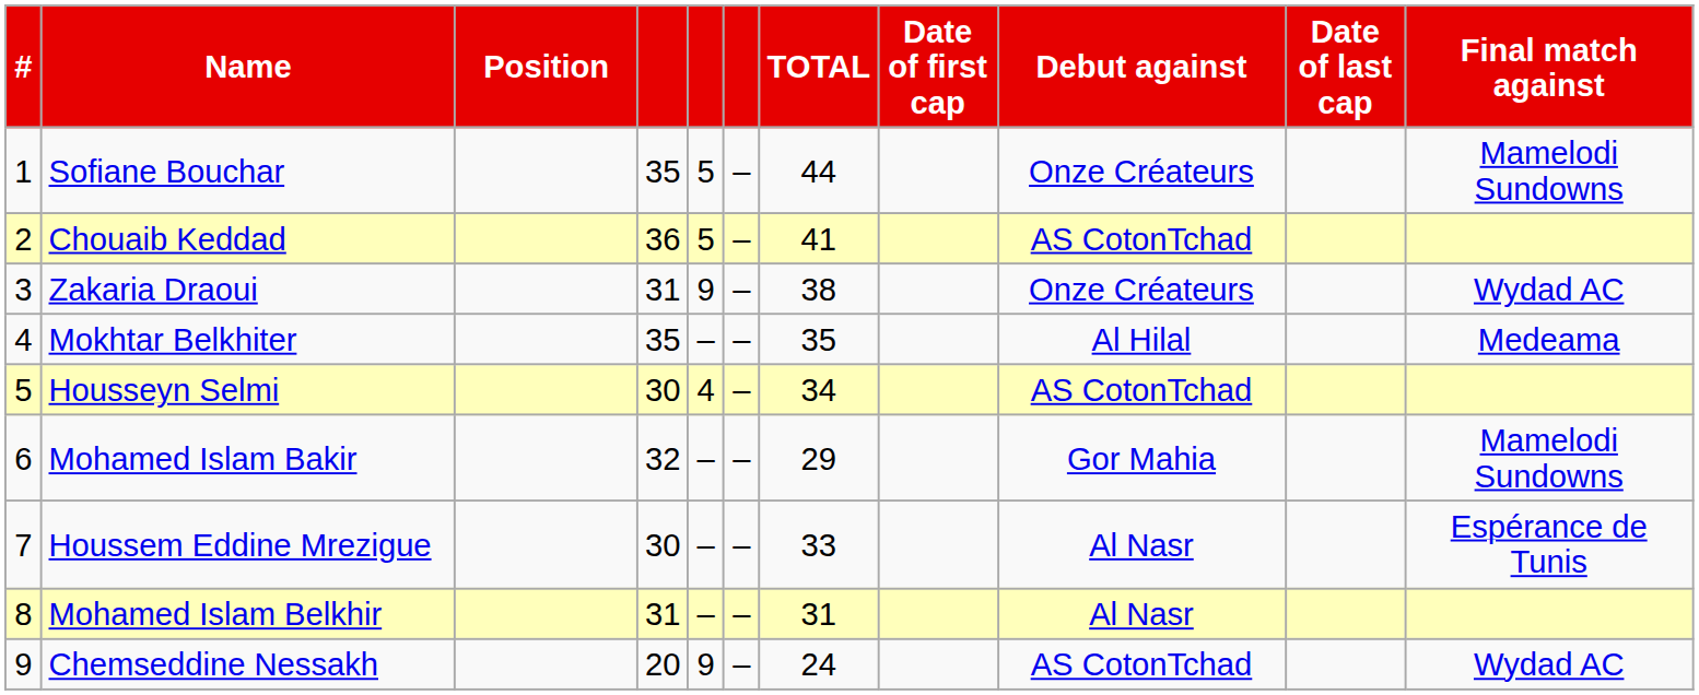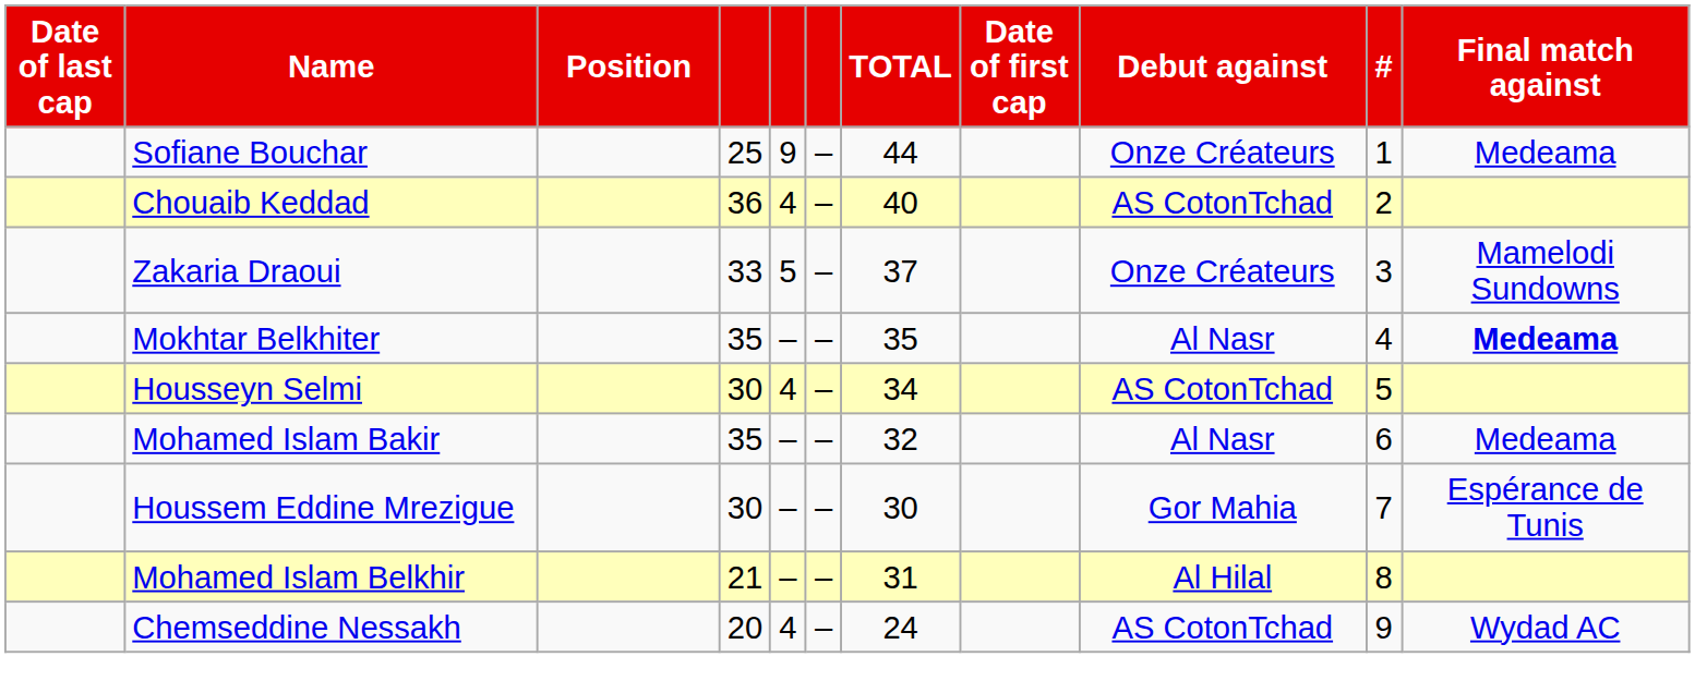 <table border="0" class="wikitable" style="text-align:center;font-size:95%">
 <tr>
-<th scope=col style="color:#FFFFFF; background:#E60000;" width=10>#</th>
+<th scope=col style="color:#FFFFFF; background:#E60000;" width=50>Date of last cap</th>
 <th scope=col style="color:#FFFFFF; background:#E60000;" width=190>Name</th>
 <th scope=col style="color:#FFFFFF; background:#E60000;" width=80>Position</th>
 <th scope=col style="color:#FFFFFF; background:#E60000;" width=10><a href='#'></a></th>
 <th scope=col style="color:#FFFFFF; background:#E60000;" width=10><a href='#'></a></th>
 <th scope=col style="color:#FFFFFF; background:#E60000;" width=10><a href='#'></a></th>
 <th scope=col style="color:#FFFFFF; background:#E60000;" width=10>TOTAL</th>
 <th scope=col style="color:#FFFFFF; background:#E60000;" width=50>Date of first cap</th>
 <th scope=col style="color:#FFFFFF; background:#E60000;" width=130>Debut against</th>
-<th scope=col style="color:#FFFFFF; background:#E60000;" width=50>Date of last cap</th>
+<th scope=col style="color:#FFFFFF; background:#E60000;" width=10>#</th>
 <th scope=col style="color:#FFFFFF; background:#E60000;" width=130>Final match against</th>
 </tr>
 <tr>
-<td>1</td>
+<td></td>
 <td align="left"> <a href='#'>Sofiane Bouchar</a></td>
 <td></td>
-<td>35</td>
-<td>5</td>
+<td>25</td>
+<td>9</td>
 <td>–</td>
 <td>44</td>
 <td></td>
 <td><a href='#'>Onze Créateurs</a></td>
-<td></td>
-<td><a href='#'>Mamelodi Sundowns</a></td>
+<td>1</td>
+<td><a href='#'>Medeama</a></td>
 </tr>
 <tr style="background:#ffb">
-<td>2</td>
+<td></td>
 <td align="left"> <a href='#'>Chouaib Keddad</a></td>
 <td></td>
 <td>36</td>
-<td>5</td>
+<td>4</td>
 <td>–</td>
-<td>41</td>
+<td>40</td>
 <td></td>
 <td><a href='#'>AS CotonTchad</a></td>
-<td></td>
+<td>2</td>
 <td></td>
 </tr>
 <tr>
-<td>3</td>
+<td></td>
 <td align="left"> <a href='#'>Zakaria Draoui</a></td>
 <td></td>
-<td>31</td>
-<td>9</td>
+<td>33</td>
+<td>5</td>
 <td>–</td>
-<td>38</td>
+<td>37</td>
 <td></td>
 <td><a href='#'>Onze Créateurs</a></td>
-<td></td>
-<td><a href='#'>Wydad AC</a></td>
+<td>3</td>
+<td><a href='#'>Mamelodi Sundowns</a></td>
 </tr>
 <tr>
-<td>4</td>
+<td></td>
 <td align="left"> <a href='#'>Mokhtar Belkhiter</a></td>
 <td></td>
 <td>35</td>
 <td>–</td>
 <td>–</td>
 <td>35</td>
 <td></td>
-<td><a href='#'>Al Hilal</a></td>
-<td></td>
-<td><a href='#'>Medeama</a></td>
+<td><a href='#'>Al Nasr</a></td>
+<td>4</td>
+<td><strong><a href='#'>Medeama</a></strong></td>
 </tr>
 <tr style="background:#ffb">
-<td>5</td>
+<td></td>
 <td align="left"> <a href='#'>Housseyn Selmi</a></td>
 <td></td>
 <td>30</td>
 <td>4</td>
 <td>–</td>
 <td>34</td>
 <td></td>
 <td><a href='#'>AS CotonTchad</a></td>
-<td></td>
+<td>5</td>
 <td></td>
 </tr>
 <tr>
-<td>6</td>
+<td></td>
 <td align="left"> <a href='#'>Mohamed Islam Bakir</a></td>
 <td></td>
-<td>32</td>
+<td>35</td>
 <td>–</td>
 <td>–</td>
-<td>29</td>
+<td>32</td>
 <td></td>
-<td><a href='#'>Gor Mahia</a></td>
-<td></td>
-<td><a href='#'>Mamelodi Sundowns</a></td>
+<td><a href='#'>Al Nasr</a></td>
+<td>6</td>
+<td><a href='#'>Medeama</a></td>
 </tr>
 <tr>
-<td>7</td>
+<td></td>
 <td align="left"> <a href='#'>Houssem Eddine Mrezigue</a></td>
 <td></td>
 <td>30</td>
 <td>–</td>
 <td>–</td>
-<td>33</td>
+<td>30</td>
 <td></td>
-<td><a href='#'>Al Nasr</a></td>
-<td></td>
+<td><a href='#'>Gor Mahia</a></td>
+<td>7</td>
 <td><a href='#'>Espérance de Tunis</a></td>
 </tr>
 <tr style="background:#ffb">
-<td>8</td>
+<td></td>
 <td align="left"> <a href='#'>Mohamed Islam Belkhir</a></td>
 <td></td>
-<td>31</td>
+<td>21</td>
 <td>–</td>
 <td>–</td>
 <td>31</td>
 <td></td>
-<td><a href='#'>Al Nasr</a></td>
-<td></td>
+<td><a href='#'>Al Hilal</a></td>
+<td>8</td>
 <td></td>
 </tr>
 <tr>
-<td>9</td>
+<td></td>
 <td align="left"> <a href='#'>Chemseddine Nessakh</a></td>
 <td></td>
 <td>20</td>
-<td>9</td>
+<td>4</td>
 <td>–</td>
 <td>24</td>
 <td></td>
 <td><a href='#'>AS CotonTchad</a></td>
-<td></td>
+<td>9</td>
 <td><a href='#'>Wydad AC</a></td>
 </tr>
 </table>
